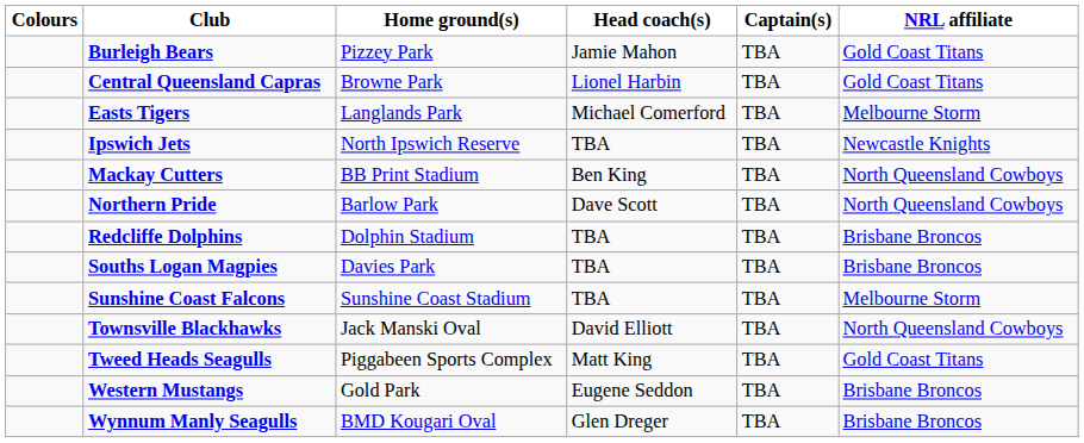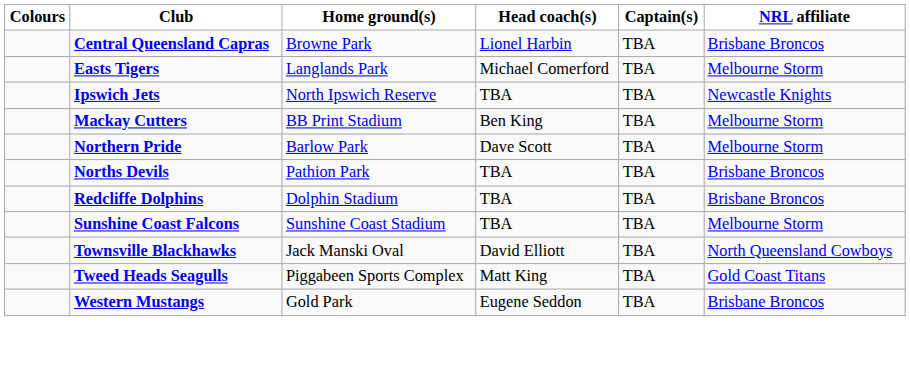 <table class="wikitable" style="width:100%; text-align:left">
 <tr>
 <th style="background:white">Colours</th>
 <th style="background:white">Club</th>
 <th style="background:white">Home ground(s)</th>
 <th style="background:white">Head coach(s)</th>
 <th style="background:white">Captain(s)</th>
 <th style="background:white"><a href='#'>NRL</a> affiliate</th>
 </tr>
 <tr>
 <td></td>
-<td><strong><a href='#'>Burleigh Bears</a></strong></td>
-<td><a href='#'>Pizzey Park</a></td>
-<td>Jamie Mahon</td>
-<td>TBA</td>
-<td> <a href='#'>Gold Coast Titans</a></td>
-</tr>
-<tr>
-<td></td>
 <td><strong><a href='#'>Central Queensland Capras</a></strong></td>
 <td><a href='#'>Browne Park</a></td>
 <td><a href='#'>Lionel Harbin</a></td>
 <td>TBA</td>
-<td> <a href='#'>Gold Coast Titans</a></td>
+<td> <a href='#'>Brisbane Broncos</a></td>
 </tr>
 <tr>
 <td></td>
 <td><strong><a href='#'>Easts Tigers</a></strong></td>
 <td><a href='#'>Langlands Park</a></td>
 <td>Michael Comerford</td>
 <td>TBA</td>
 <td> <a href='#'>Melbourne Storm</a></td>
 </tr>
 <tr>
 <td></td>
 <td><strong><a href='#'>Ipswich Jets</a></strong></td>
 <td><a href='#'>North Ipswich Reserve</a></td>
 <td>TBA</td>
 <td>TBA</td>
 <td> <a href='#'>Newcastle Knights</a></td>
 </tr>
 <tr>
 <td></td>
 <td><strong><a href='#'>Mackay Cutters</a></strong></td>
 <td><a href='#'>BB Print Stadium</a></td>
 <td>Ben King</td>
 <td>TBA</td>
-<td> <a href='#'>North Queensland Cowboys</a></td>
+<td> <a href='#'>Melbourne Storm</a></td>
 </tr>
 <tr>
 <td></td>
 <td><strong><a href='#'>Northern Pride</a></strong></td>
 <td><a href='#'>Barlow Park</a></td>
 <td>Dave Scott</td>
 <td>TBA</td>
-<td> <a href='#'>North Queensland Cowboys</a></td>
+<td> <a href='#'>Melbourne Storm</a></td>
 </tr>
 <tr>
 <td></td>
-<td><strong><a href='#'>Redcliffe Dolphins</a></strong></td>
-<td><a href='#'>Dolphin Stadium</a></td>
+<td><strong><a href='#'>Norths Devils</a></strong></td>
+<td><a href='#'>Pathion Park</a></td>
 <td>TBA</td>
 <td>TBA</td>
 <td> <a href='#'>Brisbane Broncos</a></td>
 </tr>
 <tr>
 <td></td>
-<td><strong><a href='#'>Souths Logan Magpies</a></strong></td>
-<td><a href='#'>Davies Park</a></td>
+<td><strong><a href='#'>Redcliffe Dolphins</a></strong></td>
+<td><a href='#'>Dolphin Stadium</a></td>
 <td>TBA</td>
 <td>TBA</td>
 <td> <a href='#'>Brisbane Broncos</a></td>
 </tr>
 <tr>
 <td></td>
 <td><strong><a href='#'>Sunshine Coast Falcons</a></strong></td>
 <td><a href='#'>Sunshine Coast Stadium</a></td>
 <td>TBA</td>
 <td>TBA</td>
 <td> <a href='#'>Melbourne Storm</a></td>
 </tr>
 <tr>
 <td></td>
 <td><strong><a href='#'>Townsville Blackhawks</a></strong></td>
 <td>Jack Manski Oval</td>
 <td>David Elliott</td>
 <td>TBA</td>
 <td> <a href='#'>North Queensland Cowboys</a></td>
 </tr>
 <tr>
 <td></td>
 <td><strong><a href='#'>Tweed Heads Seagulls</a></strong></td>
 <td>Piggabeen Sports Complex</td>
 <td>Matt King</td>
 <td>TBA</td>
 <td> <a href='#'>Gold Coast Titans</a></td>
 </tr>
 <tr>
 <td></td>
 <td><strong><a href='#'>Western Mustangs</a></strong></td>
 <td>Gold Park</td>
 <td>Eugene Seddon</td>
 <td>TBA</td>
 <td> <a href='#'>Brisbane Broncos</a></td>
 </tr>
-<tr>
-<td></td>
-<td><strong><a href='#'>Wynnum Manly Seagulls</a></strong></td>
-<td><a href='#'>BMD Kougari Oval</a></td>
-<td>Glen Dreger</td>
-<td>TBA</td>
-<td> <a href='#'>Brisbane Broncos</a></td>
-</tr>
 </table>
